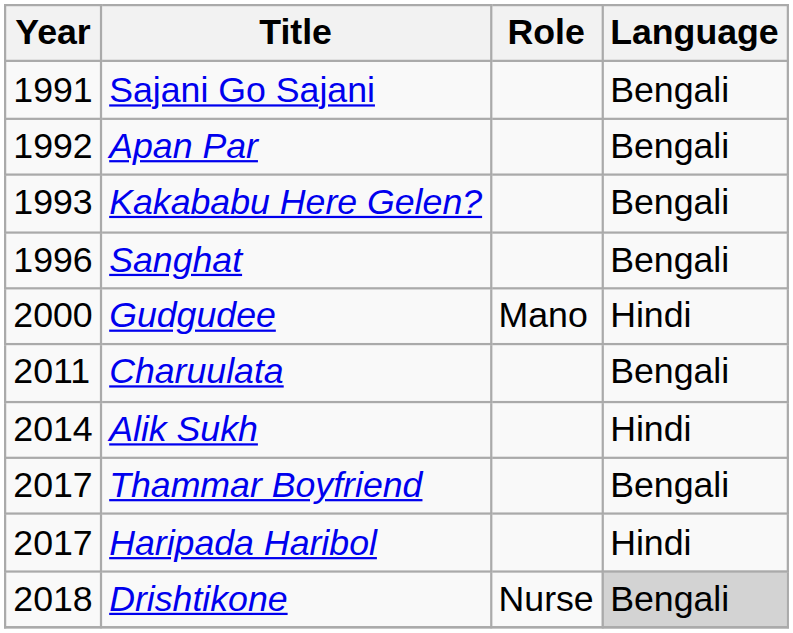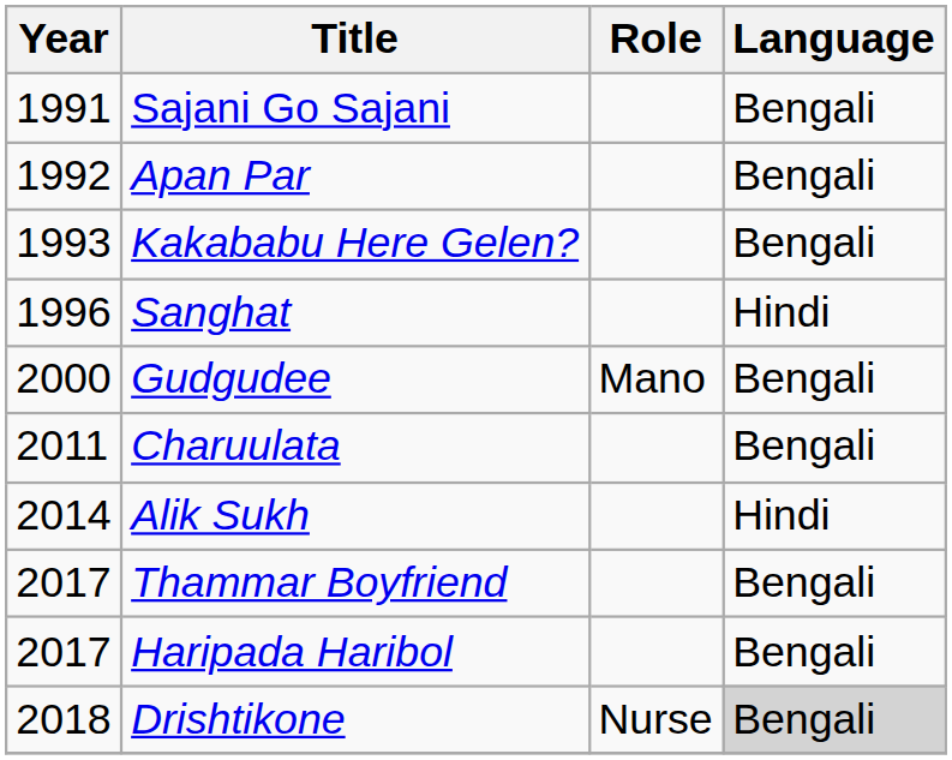 <table class="wikitable">
 <tr>
 <th>Year</th>
 <th>Title</th>
 <th>Role</th>
 <th>Language</th>
 </tr>
 <tr>
 <td>1991</td>
 <td><a href='#'>Sajani Go Sajani</a></td>
 <td></td>
 <td>Bengali</td>
 </tr>
 <tr>
 <td>1992</td>
 <td><em><a href='#'>Apan Par</a></em></td>
 <td></td>
 <td>Bengali</td>
 </tr>
 <tr>
 <td>1993</td>
 <td><em><a href='#'>Kakababu Here Gelen?</a></em></td>
 <td></td>
 <td>Bengali</td>
 </tr>
 <tr>
 <td>1996</td>
 <td><em><a href='#'>Sanghat</a></em></td>
 <td></td>
-<td>Bengali</td>
+<td>Hindi</td>
 </tr>
 <tr>
 <td>2000</td>
 <td><em><a href='#'>Gudgudee</a></em></td>
 <td>Mano</td>
-<td>Hindi</td>
+<td>Bengali</td>
 </tr>
 <tr>
 <td>2011</td>
 <td><em><a href='#'>Charuulata</a></em></td>
 <td></td>
 <td>Bengali</td>
 </tr>
 <tr>
 <td>2014</td>
 <td><em><a href='#'>Alik Sukh</a></em></td>
 <td></td>
 <td>Hindi</td>
 </tr>
 <tr>
 <td>2017</td>
 <td><em><a href='#'>Thammar Boyfriend</a></em></td>
 <td></td>
 <td>Bengali</td>
 </tr>
 <tr>
 <td>2017</td>
 <td><em><a href='#'>Haripada Haribol</a></em></td>
 <td></td>
-<td>Hindi</td>
+<td>Bengali</td>
 </tr>
 <tr>
 <td>2018</td>
 <td><em><a href='#'>Drishtikone</a></em></td>
 <td>Nurse</td>
 <td style="background: lightgrey;">Bengali</td>
 </tr>
 <tr>
 </tr>
 </table>
